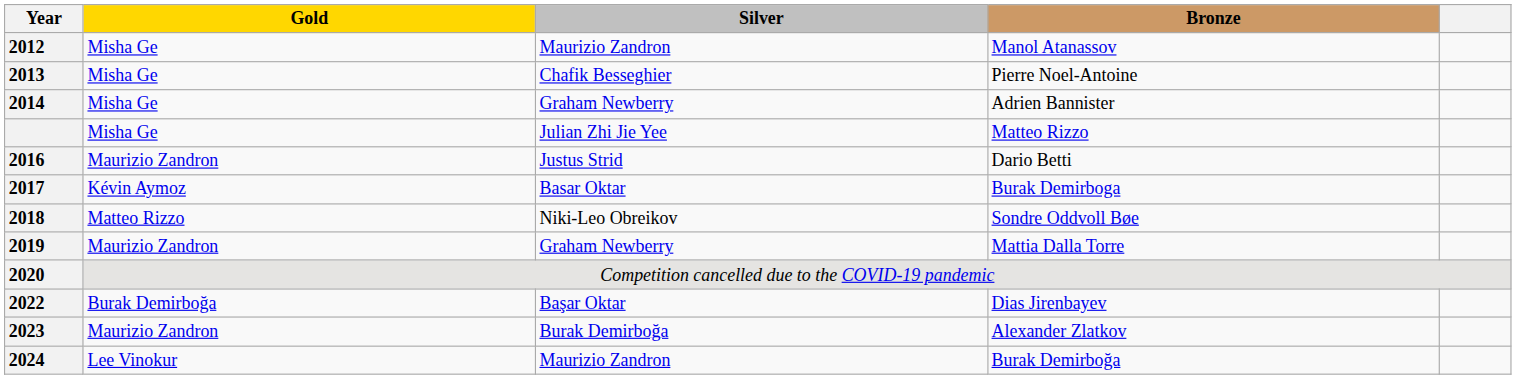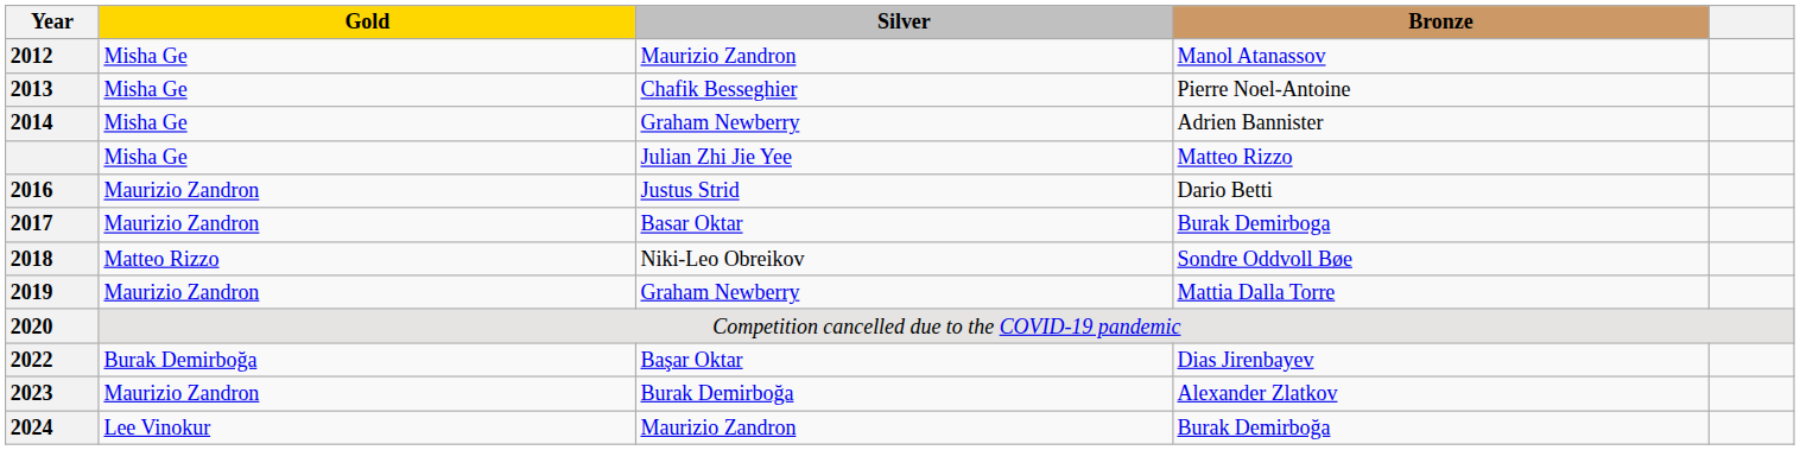 <table class="wikitable unsortable" style="text-align:left; width:85%">
 <tr>
 <th scope="col" style="text-align:center">Year</th>
 <td scope="col" style="text-align:center; width:30%; background:gold"><strong>Gold</strong></td>
 <td scope="col" style="text-align:center; width:30%; background:silver"><strong>Silver</strong></td>
 <td scope="col" style="text-align:center; width:30%; background:#c96"><strong>Bronze</strong></td>
 <th scope="col" style="text-align:center"></th>
 </tr>
 <tr>
 <th scope="row" style="text-align:left">2012</th>
 <td> <a href='#'>Misha Ge</a></td>
 <td> <a href='#'>Maurizio Zandron</a></td>
 <td> <a href='#'>Manol Atanassov</a></td>
 <td></td>
 </tr>
 <tr>
 <th scope="row" style="text-align:left">2013</th>
 <td> <a href='#'>Misha Ge</a></td>
 <td> <a href='#'>Chafik Besseghier</a></td>
 <td> Pierre Noel-Antoine</td>
 <td></td>
 </tr>
 <tr>
 <th scope="row" style="text-align:left">2014</th>
 <td> <a href='#'>Misha Ge</a></td>
 <td> <a href='#'>Graham Newberry</a></td>
 <td> Adrien Bannister</td>
 <td></td>
 </tr>
 <tr>
 <th scope="row" style="text-align:left"></th>
 <td> <a href='#'>Misha Ge</a></td>
 <td> <a href='#'>Julian Zhi Jie Yee</a></td>
 <td> <a href='#'>Matteo Rizzo</a></td>
 <td></td>
 </tr>
 <tr>
 <th scope="row" style="text-align:left">2016</th>
 <td> <a href='#'>Maurizio Zandron</a></td>
 <td> <a href='#'>Justus Strid</a></td>
 <td> Dario Betti</td>
 <td></td>
 </tr>
 <tr>
 <th scope="row" style="text-align:left">2017</th>
-<td> <a href='#'>Kévin Aymoz</a></td>
+<td> <a href='#'>Maurizio Zandron</a></td>
 <td> <a href='#'>Basar Oktar</a></td>
 <td> <a href='#'>Burak Demirboga</a></td>
 <td></td>
 </tr>
 <tr>
 <th scope="row" style="text-align:left">2018</th>
 <td> <a href='#'>Matteo Rizzo</a></td>
 <td> Niki-Leo Obreikov</td>
 <td> <a href='#'>Sondre Oddvoll Bøe</a></td>
 <td></td>
 </tr>
 <tr>
 <th scope="row" style="text-align:left">2019</th>
 <td> <a href='#'>Maurizio Zandron</a></td>
 <td> <a href='#'>Graham Newberry</a></td>
 <td> <a href='#'>Mattia Dalla Torre</a></td>
 <td></td>
 </tr>
 <tr>
 <th scope="row" style="text-align:left">2020</th>
 <td colspan="4" align="center" bgcolor="e5e4e2"><em>Competition cancelled due to the <a href='#'>COVID-19 pandemic</a></em></td>
 </tr>
 <tr>
 <th scope="row" style="text-align:left">2022</th>
 <td> <a href='#'>Burak Demirboğa</a></td>
 <td> <a href='#'>Başar Oktar</a></td>
 <td> <a href='#'>Dias Jirenbayev</a></td>
 <td></td>
 </tr>
 <tr>
 <th scope="row" style="text-align:left">2023</th>
 <td> <a href='#'>Maurizio Zandron</a></td>
 <td> <a href='#'>Burak Demirboğa</a></td>
 <td> <a href='#'>Alexander Zlatkov</a></td>
 <td></td>
 </tr>
 <tr>
 <th scope="row" style="text-align:left">2024</th>
 <td> <a href='#'>Lee Vinokur</a></td>
 <td> <a href='#'>Maurizio Zandron</a></td>
 <td> <a href='#'>Burak Demirboğa</a></td>
 <td></td>
 </tr>
 </table>
